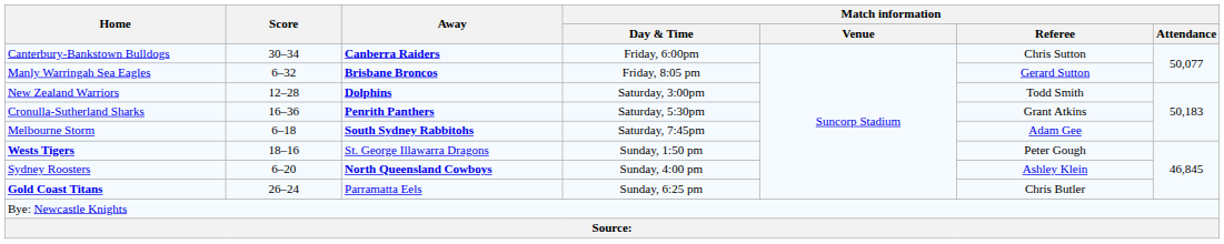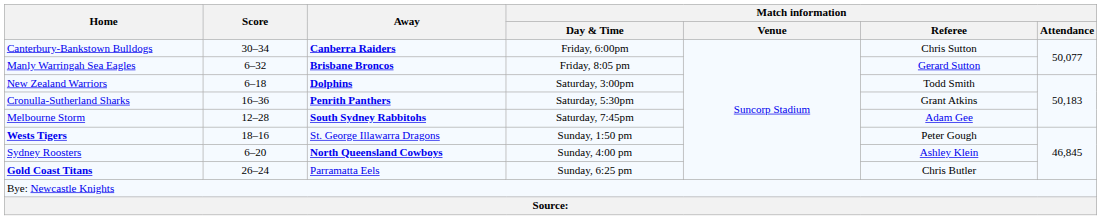 <table class="wikitable" style="border-collapse:collapse; text-align:center; width:100%;">
 <tr style="text-align:center; background:#f5faff;"  style="background:#c1d8ff;">
 <th rowspan="2" style="width:19%;">Home</th>
 <th rowspan="2" style="width:10%;">Score</th>
 <th rowspan="2" style="width:19%;">Away</th>
 <th colspan="4">Match information</th>
 </tr>
 <tr style="text-align:center; background:#f5faff;"  style="background:#efefef;">
 <th width="17%">Day & Time</th>
 <th width="17%">Venue</th>
 <th width="17%">Referee</th>
 <th width="5%">Attendance</th>
 </tr>
 <tr style="text-align:center; background:#f5faff;">
 <td align="left"> <a href='#'>Canterbury-Bankstown Bulldogs</a></td>
 <td>30–34</td>
 <td align="left"><strong> <a href='#'>Canberra Raiders</a></strong></td>
 <td>Friday, 6:00pm</td>
 <td rowspan="8"><a href='#'>Suncorp Stadium</a></td>
 <td>Chris Sutton</td>
 <td rowspan="2">50,077</td>
 </tr>
 <tr style="text-align:center; background:#f5faff;">
 <td align="left"> <a href='#'>Manly Warringah Sea Eagles</a></td>
 <td>6–32</td>
 <td align="left"><strong> <a href='#'>Brisbane Broncos</a></strong></td>
 <td>Friday, 8:05 pm</td>
 <td><a href='#'>Gerard Sutton</a></td>
 </tr>
 <tr style="text-align:center; background:#f5faff;">
 <td align="left"> <a href='#'>New Zealand Warriors</a></td>
-<td>12–28</td>
+<td>6–18</td>
 <td align="left"><strong> <a href='#'>Dolphins</a></strong></td>
 <td>Saturday, 3:00pm</td>
 <td>Todd Smith</td>
 <td rowspan="3">50,183</td>
 </tr>
 <tr style="text-align:center; background:#f5faff;">
 <td align="left"> <a href='#'>Cronulla-Sutherland Sharks</a></td>
 <td>16–36</td>
 <td align="left"><strong> <a href='#'>Penrith Panthers</a></strong></td>
 <td>Saturday, 5:30pm</td>
 <td>Grant Atkins</td>
 </tr>
 <tr style="text-align:center; background:#f5faff;">
 <td align="left"> <a href='#'>Melbourne Storm</a></td>
-<td>6–18</td>
+<td>12–28</td>
 <td align="left"><strong> <a href='#'>South Sydney Rabbitohs</a></strong></td>
 <td>Saturday, 7:45pm</td>
 <td><a href='#'>Adam Gee</a></td>
 </tr>
 <tr style="text-align:center; background:#f5faff;">
 <td align="left"><strong> <a href='#'>Wests Tigers</a></strong></td>
 <td>18–16</td>
 <td align="left"> <a href='#'>St. George Illawarra Dragons</a></td>
 <td>Sunday, 1:50 pm</td>
 <td>Peter Gough</td>
 <td rowspan="3">46,845</td>
 </tr>
 <tr style="text-align:center; background:#f5faff;">
 <td align="left"> <a href='#'>Sydney Roosters</a></td>
 <td>6–20</td>
 <td align="left"><strong> <a href='#'>North Queensland Cowboys</a></strong></td>
 <td>Sunday, 4:00 pm</td>
 <td><a href='#'>Ashley Klein</a></td>
 </tr>
 <tr style="text-align:center; background:#f5faff;">
 <td align="left"><strong> <a href='#'>Gold Coast Titans</a></strong></td>
 <td>26–24</td>
 <td align="left"> <a href='#'>Parramatta Eels</a></td>
 <td>Sunday, 6:25 pm</td>
 <td>Chris Butler</td>
 </tr>
 <tr style="text-align:center; background:#f5faff;">
 <td colspan="7" align="left">Bye:  <a href='#'>Newcastle Knights</a></td>
 </tr>
 <tr style="text-align:center; background:#f5faff;">
 <th colspan="7" align="left">Source:</th>
 </tr>
 </table>
